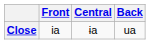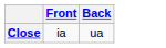 <table class="wikitable" style="text-align:center">
 <tr>
 <th></th>
 <th><a href='#'>Front</a></th>
-<th><a href='#'>Central</a></th>
 <th><a href='#'>Back</a></th>
 </tr>
 <tr>
 <th><a href='#'>Close</a></th>
 <td>ia</td>
-<td>ɨa</td>
 <td>ua</td>
 </tr>
 </table>
